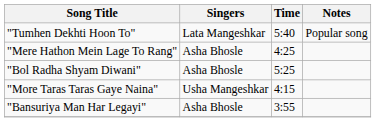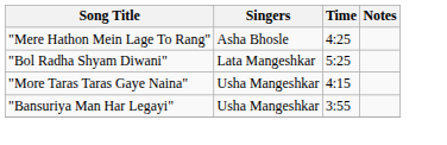 <table class="wikitable">
 <tr>
 <th>Song Title</th>
 <th>Singers</th>
 <th>Time</th>
 <th>Notes</th>
-</tr>
-<tr>
-<td>"Tumhen Dekhti Hoon To"</td>
-<td>Lata Mangeshkar</td>
-<td>5:40</td>
-<td>Popular song</td>
 </tr>
 <tr>
 <td>"Mere Hathon Mein Lage To Rang"</td>
 <td>Asha Bhosle</td>
 <td>4:25</td>
 <td></td>
 </tr>
 <tr>
 <td>"Bol Radha Shyam Diwani"</td>
-<td>Asha Bhosle</td>
+<td>Lata Mangeshkar</td>
 <td>5:25</td>
 <td></td>
 </tr>
 <tr>
 <td>"More Taras Taras Gaye Naina"</td>
 <td>Usha Mangeshkar</td>
 <td>4:15</td>
 <td></td>
 </tr>
 <tr>
 <td>"Bansuriya Man Har Legayi"</td>
-<td>Asha Bhosle</td>
+<td>Usha Mangeshkar</td>
 <td>3:55</td>
 <td></td>
 </tr>
 <tr>
 </tr>
 </table>
